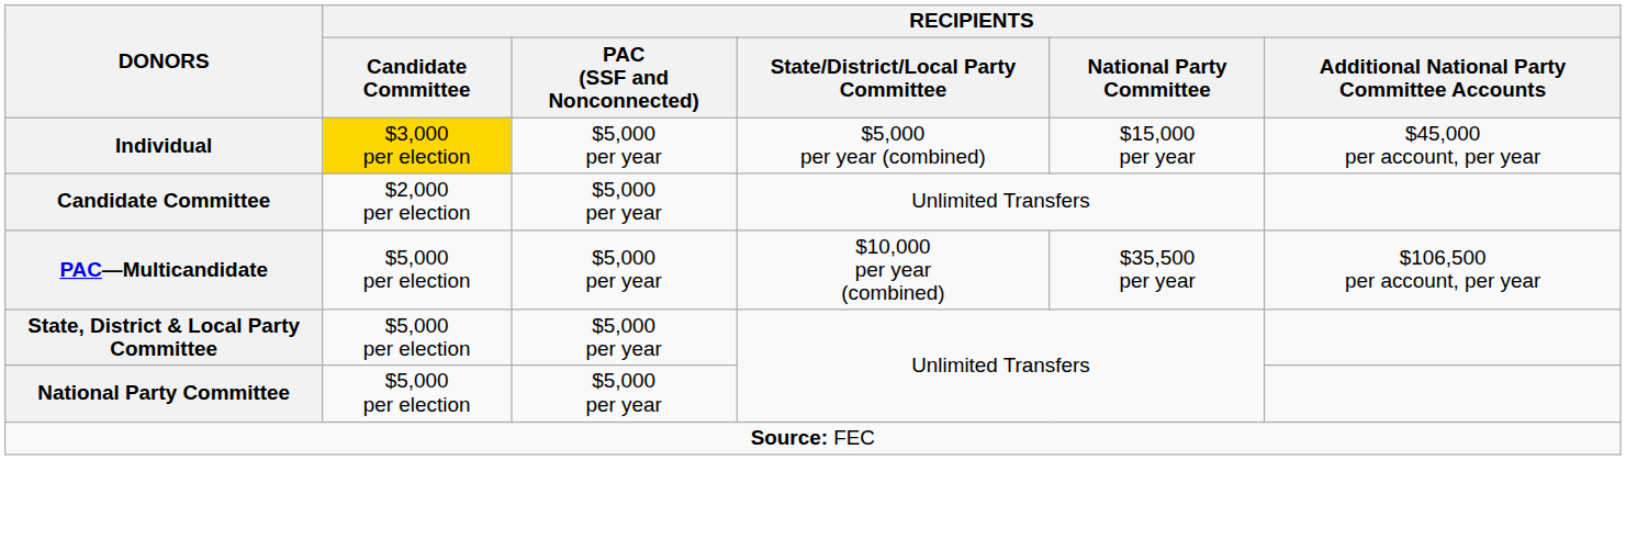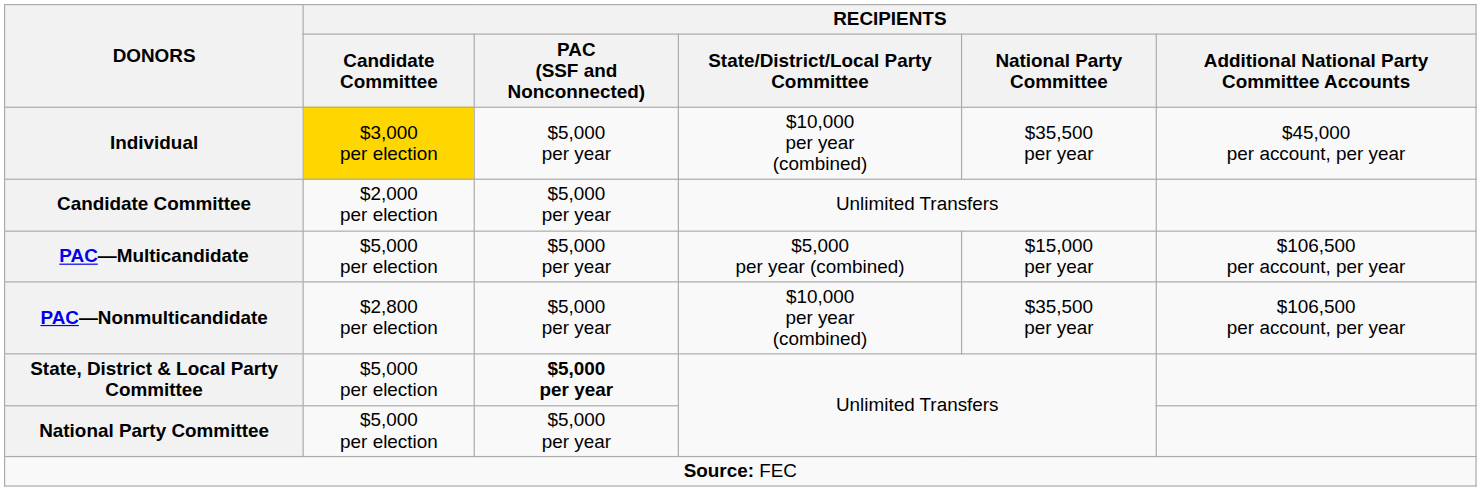 <table class="wikitable">
 <tr>
 <th rowspan="2" style="text-align: center;vertical-align: middle;">DONORS</th>
 <th colspan="5" style="text-align: center; vertical-align: middle;">RECIPIENTS</th>
 </tr>
 <tr>
 <th style="text-align: center; vertical-align: middle;">Candidate Committee</th>
 <th style="text-align: center; vertical-align: middle;">PAC<br>(SSF and Nonconnected)</th>
 <th style="text-align: center; vertical-align: middle;">State/District/Local Party Committee</th>
 <th style="text-align: center; vertical-align: middle;">National Party Committee</th>
 <th style="text-align: center; vertical-align: middle;">Additional National Party Committee Accounts</th>
 </tr>
 <tr>
 <th>Individual</th>
 <td style="background: gold; text-align: center; vertical-align: middle;">$3,000<br>per election</td>
 <td style="text-align: center; vertical-align: middle;">$5,000<br>per year</td>
-<td style="text-align: center; vertical-align: middle;">$5,000<br>per year (combined)</td>
-<td style="text-align: center; vertical-align: middle;">$15,000<br>per year</td>
+<td style="text-align: center; vertical-align: middle;">$10,000<br>per year<br>(combined)</td>
+<td style="text-align: center; vertical-align: middle;">$35,500<br>per year</td>
 <td style="text-align: center; vertical-align: middle;">$45,000<br>per account, per year</td>
 </tr>
 <tr>
 <th>Candidate Committee</th>
 <td style="text-align: center; vertical-align: middle;">$2,000<br>per election</td>
 <td style="text-align: center; vertical-align: middle;">$5,000<br>per year</td>
 <td colspan="2" style="text-align: center; vertical-align: middle;">Unlimited Transfers</td>
 <td></td>
 </tr>
 <tr>
 <th><a href='#'>PAC</a>—Multicandidate</th>
 <td style="text-align: center; vertical-align: middle;">$5,000<br>per election</td>
 <td style="text-align: center; vertical-align: middle;">$5,000<br>per year</td>
+<td style="text-align: center; vertical-align: middle;">$5,000<br>per year (combined)</td>
+<td style="text-align: center; vertical-align: middle;">$15,000<br>per year</td>
+<td style="text-align: center; vertical-align: middle;">$106,500<br>per account, per year</td>
+</tr>
+<tr>
+<th><a href='#'>PAC</a>—Nonmulticandidate</th>
+<td style="text-align: center; vertical-align: middle;">$2,800<br>per election</td>
+<td style="text-align: center; vertical-align: middle;">$5,000<br>per year</td>
 <td style="text-align: center; vertical-align: middle;">$10,000<br>per year<br>(combined)</td>
 <td style="text-align: center; vertical-align: middle;">$35,500<br>per year</td>
 <td style="text-align: center; vertical-align: middle;">$106,500<br>per account, per year</td>
 </tr>
 <tr>
 <th>State, District & Local Party Committee</th>
 <td style="text-align: center; vertical-align: middle;">$5,000<br>per election</td>
-<td style="text-align: center; vertical-align: middle;">$5,000<br>per year</td>
+<td style="text-align: center; vertical-align: middle;"><strong>$5,000<br>per year</strong></td>
 <td colspan="2" rowspan="2" style="text-align: center; vertical-align: middle;">Unlimited Transfers</td>
 <td></td>
 </tr>
 <tr>
 <th>National Party Committee</th>
 <td style="text-align: center; vertical-align: middle;">$5,000<br>per election</td>
 <td style="text-align: center; vertical-align: middle;">$5,000<br>per year</td>
 <td></td>
 </tr>
 <tr>
 <td colspan="6" style="text-align: center;"><strong>Source:</strong> FEC</td>
 </tr>
 </table>
